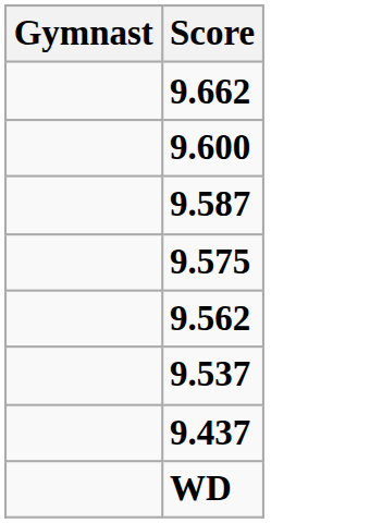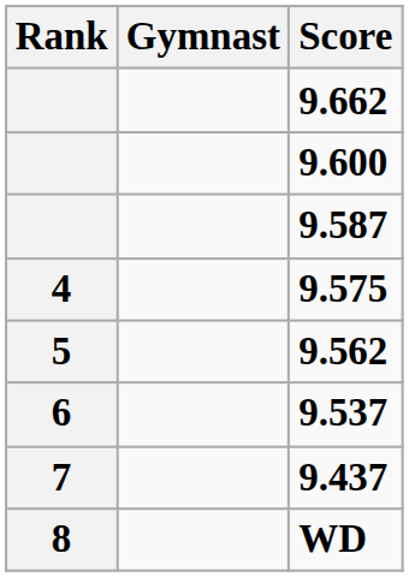 <table class="wikitable sortable">
 <tr>
+<th scope="col">Rank</th>
 <th scope="col">Gymnast</th>
 <th scope="col">Score</th>
 </tr>
 <tr>
+<th scope="row"></th>
 <td></td>
 <td><strong>9.662</strong></td>
 </tr>
 <tr>
+<th scope="row"></th>
 <td></td>
 <td><strong>9.600</strong></td>
 </tr>
 <tr>
+<th scope="row"></th>
 <td></td>
 <td><strong>9.587</strong></td>
 </tr>
 <tr>
+<th scope="row">4</th>
 <td></td>
 <td><strong>9.575</strong></td>
 </tr>
 <tr>
+<th scope="row">5</th>
 <td></td>
 <td><strong>9.562</strong></td>
 </tr>
 <tr>
+<th scope="row">6</th>
 <td></td>
 <td><strong>9.537</strong></td>
 </tr>
 <tr>
+<th scope="row">7</th>
 <td></td>
 <td><strong>9.437</strong></td>
 </tr>
 <tr>
+<th scope="row">8</th>
 <td></td>
 <td><strong>WD</strong></td>
 </tr>
 </table>
